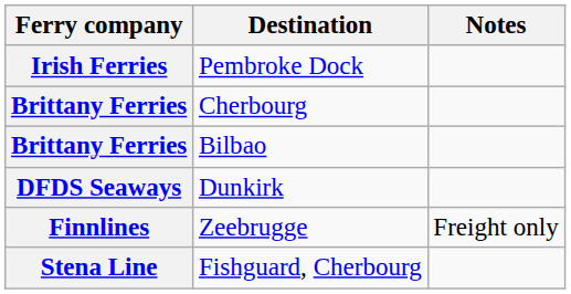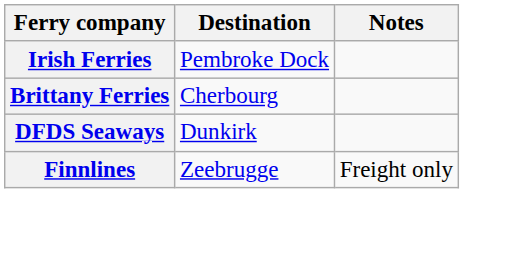 <table class="wikitable">
 <tr>
 <th scope="col">Ferry company</th>
 <th scope="col">Destination</th>
 <th scope="col">Notes</th>
 </tr>
 <tr>
 <th scope="row"><a href='#'>Irish Ferries</a></th>
 <td><a href='#'>Pembroke Dock</a></td>
 <td></td>
 </tr>
 <tr>
 <th scope="row"><a href='#'>Brittany Ferries</a></th>
 <td><a href='#'>Cherbourg</a></td>
 <td></td>
 </tr>
 <tr>
-<th scope="row"><a href='#'>Brittany Ferries</a></th>
-<td><a href='#'>Bilbao</a></td>
-<td></td>
-</tr>
-<tr>
 <th scope="row"><a href='#'>DFDS Seaways</a></th>
 <td><a href='#'>Dunkirk</a></td>
 <td></td>
 </tr>
 <tr>
 <th scope="row"><a href='#'>Finnlines</a></th>
 <td><a href='#'>Zeebrugge</a></td>
 <td>Freight only</td>
 </tr>
-<tr>
-<th scope="row"><a href='#'>Stena Line</a></th>
-<td><a href='#'>Fishguard</a>, <a href='#'>Cherbourg</a></td>
-<td></td>
-</tr>
 </table>
